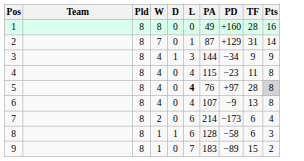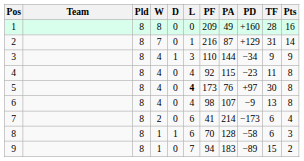 <table class="wikitable" style="text-align:center">
 <tr>
 <th width=20 abbr="Position">Pos</th>
 <th width=175>Team</th>
 <th width=20 abbr="Played">Pld</th>
 <th width=20 abbr="Won">W</th>
 <th width=20 abbr="Drawn">D</th>
 <th width=20 abbr="Lost">L</th>
+<th width=20 abbr="Points for">PF</th>
 <th width=20 abbr="Points against">PA</th>
 <th width=25 abbr="Points difference">PD</th>
 <th width=25 abbr="Tries for">TF</th>
 <th width=20 abbr="Points">Pts</th>
 </tr>
 <tr style="background:#d8ffeb">
 <td>1</td>
 <td style="text-align:left"></td>
 <td>8</td>
 <td>8</td>
 <td>0</td>
 <td>0</td>
+<td>209</td>
 <td>49</td>
 <td>+160</td>
 <td>28</td>
 <td>16</td>
 </tr>
 <tr>
 <td>2</td>
 <td style="text-align:left"></td>
 <td>8</td>
 <td>7</td>
 <td>0</td>
 <td>1</td>
+<td>216</td>
 <td>87</td>
 <td>+129</td>
 <td>31</td>
 <td>14</td>
 </tr>
 <tr>
 <td>3</td>
 <td style="text-align:left"></td>
 <td>8</td>
 <td>4</td>
 <td>1</td>
 <td>3</td>
+<td>110</td>
 <td>144</td>
 <td>−34</td>
 <td>9</td>
 <td>9</td>
 </tr>
 <tr>
 <td>4</td>
 <td style="text-align:left"></td>
 <td>8</td>
 <td>4</td>
 <td>0</td>
 <td>4</td>
+<td>92</td>
 <td>115</td>
 <td>−23</td>
 <td>11</td>
 <td>8</td>
 </tr>
 <tr>
 <td>5</td>
 <td style="text-align:left"></td>
 <td>8</td>
 <td>4</td>
 <td>0</td>
 <td><strong>4</strong></td>
+<td>173</td>
 <td>76</td>
 <td>+97</td>
-<td>28</td>
-<td style="background: lightgrey;">8</td>
+<td>30</td>
+<td>8</td>
 </tr>
 <tr>
 <td>6</td>
 <td style="text-align:left"></td>
 <td>8</td>
 <td>4</td>
 <td>0</td>
 <td>4</td>
+<td>98</td>
 <td>107</td>
 <td>−9</td>
 <td>13</td>
 <td>8</td>
 </tr>
 <tr>
 <td>7</td>
 <td style="text-align:left"></td>
 <td>8</td>
 <td>2</td>
 <td>0</td>
 <td>6</td>
+<td>41</td>
 <td>214</td>
 <td>−173</td>
 <td>6</td>
 <td>4</td>
 </tr>
 <tr>
 <td>8</td>
 <td style="text-align:left"></td>
 <td>8</td>
 <td>1</td>
 <td>1</td>
 <td>6</td>
+<td>70</td>
 <td>128</td>
 <td>−58</td>
 <td>6</td>
 <td>3</td>
 </tr>
 <tr>
 <td>9</td>
 <td style="text-align:left"></td>
 <td>8</td>
 <td>1</td>
 <td>0</td>
 <td>7</td>
+<td>94</td>
 <td>183</td>
 <td>−89</td>
 <td>15</td>
 <td>2</td>
 </tr>
 </table>
